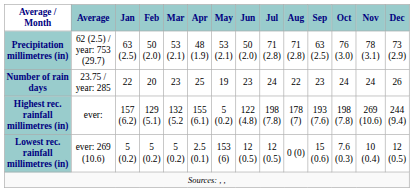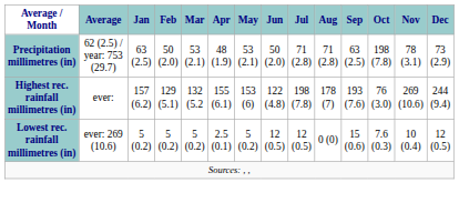 <table class="wikitable" style="font-size:90%;width:100%;border:0px;text-align:center;line-height:120%;">
 <tr>
 <th style="background: #FFFFFF; color: #000080" height="17">Average / Month</th>
 <th style="background: #99CCCC; color:#000080;">Average</th>
 <th style="background: #99CCCC; color:#000080;">Jan</th>
 <th style="background: #99CCCC; color:#000080;">Feb</th>
 <th style="background: #99CCCC; color:#000080;">Mar</th>
 <th style="background: #99CCCC; color:#000080;">Apr</th>
 <th style="background: #99CCCC; color:#000080;">May</th>
 <th style="background: #99CCCC; color:#000080;">Jun</th>
 <th style="background: #99CCCC; color:#000080;">Jul</th>
 <th style="background: #99CCCC; color:#000080;">Aug</th>
 <th style="background: #99CCCC; color:#000080;">Sep</th>
 <th style="background: #99CCCC; color:#000080;">Oct</th>
 <th style="background: #99CCCC; color:#000080;">Nov</th>
 <th style="background: #99CCCC; color:#000080;">Dec</th>
 </tr>
 <tr>
 <th style="background: #99CCCC; color:#000080;" height="16;">Precipitation millimetres (in)</th>
 <td style="background: #FFFFFF; color: black;">62 (2.5) / year: 753 (29.7)</td>
 <td style="background: #FFFFFF; color: black;">63 (2.5)</td>
 <td style="background: #FFFFFF; color: black;">50 (2.0)</td>
 <td style="background: #FFFFFF; color: black;">53 (2.1)</td>
 <td style="background: #FFFFFF; color: black;">48 (1.9)</td>
 <td style="background: #FFFFFF; color: black;">53 (2.1)</td>
 <td style="background: #FFFFFF; color: black;">50 (2.0)</td>
 <td style="background: #FFFFFF; color: black;">71 (2.8)</td>
 <td style="background: #FFFFFF; color: black;">71 (2.8)</td>
 <td style="background: #FFFFFF; color: black;">63 (2.5)</td>
-<td style="background: #FFFFFF; color: black;">76 (3.0)</td>
+<td style="background: #FFFFFF; color: black;">198 (7.8)</td>
 <td style="background: #FFFFFF; color: black;">78 (3.1)</td>
 <td style="background: #FFFFFF; color: black;">73 (2.9)</td>
-</tr>
-<tr>
-<th style="background: #99CCCC; color:#000080;" height="16;">Number of rain days</th>
-<td style="background: #FFFFFF; color: black;">23.75 / year: 285</td>
-<td style="background: #FFFFFF; color: black;">22</td>
-<td style="background: #FFFFFF; color: black;">20</td>
-<td style="background: #FFFFFF; color: black;">23</td>
-<td style="background: #FFFFFF; color: black;">25</td>
-<td style="background: #FFFFFF; color: black;">19</td>
-<td style="background: #FFFFFF; color: black;">23</td>
-<td style="background: #FFFFFF; color: black;">24</td>
-<td style="background: #FFFFFF; color: black;">22</td>
-<td style="background: #FFFFFF; color: black;">23</td>
-<td style="background: #FFFFFF; color: black;">24</td>
-<td style="background: #FFFFFF; color: black;">24</td>
-<td style="background: #FFFFFF; color: black;">26</td>
 </tr>
 <tr>
 <th style="background: #99CCCC; color:#000080;" height="16;">Highest rec. rainfall millimetres (in)</th>
 <td style="background: #FFFFFF; color: black;">ever:</td>
 <td style="background: #FFFFFF; color: black;">157 (6.2)</td>
 <td style="background: #FFFFFF; color: black;">129 (5.1)</td>
 <td style="background: #FFFFFF; color: black;">132 (5.2</td>
 <td style="background: #FFFFFF; color: black;">155 (6.1)</td>
-<td style="background: #FFFFFF; color: black;">5 (0.2)</td>
+<td style="background: #FFFFFF; color: black;">153 (6)</td>
 <td style="background: #FFFFFF; color: black;">122 (4.8)</td>
 <td style="background: #FFFFFF; color: black;">198 (7.8)</td>
 <td style="background: #FFFFFF; color: black;">178 (7)</td>
 <td style="background: #FFFFFF; color: black;">193 (7.6)</td>
-<td style="background: #FFFFFF; color: black;">198 (7.8)</td>
+<td style="background: #FFFFFF; color: black;">76 (3.0)</td>
 <td style="background: #FFFFFF; color: black;">269 (10.6)</td>
 <td style="background: #FFFFFF; color: black;">244 (9.4)</td>
 </tr>
 <tr>
 <th style="background: #99CCCC; color:#000080;" height="16;">Lowest rec. rainfall millimetres (in)</th>
 <td style="background: #FFFFFF; color: black;">ever: 269 (10.6)</td>
 <td style="background: #FFFFFF; color: black;">5 (0.2)</td>
 <td style="background: #FFFFFF; color: black;">5 (0.2)</td>
 <td style="background: #FFFFFF; color: black;">5 (0.2)</td>
 <td style="background: #FFFFFF; color: black;">2.5 (0.1)</td>
-<td style="background: #FFFFFF; color: black;">153 (6)</td>
+<td style="background: #FFFFFF; color: black;">5 (0.2)</td>
 <td style="background: #FFFFFF; color: black;">12 (0.5)</td>
 <td style="background: #FFFFFF; color: black;">12 (0.5)</td>
 <td style="background: #FFFFFF; color: black;">0 (0)</td>
 <td style="background: #FFFFFF; color: black;">15 (0.6)</td>
 <td style="background: #FFFFFF; color: black;">7.6 (0.3)</td>
 <td style="background: #FFFFFF; color: black;">10 (0.4)</td>
 <td style="background: #FFFFFF; color: black;">12 (0.5)</td>
 </tr>
 <tr>
 <td colspan="14" style="text-align:center;font-size:90%;"><em>Sources: , , </em></td>
 </tr>
 </table>
